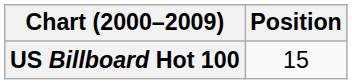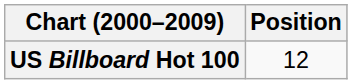 <table class="wikitable plainrowheaders" style="text-align:center">
 <tr>
 <th scope="col">Chart (2000–2009)</th>
 <th scope="col">Position</th>
 </tr>
 <tr>
 <th scope="row">US <em>Billboard</em> Hot 100</th>
-<td>15</td>
+<td>12</td>
 </tr>
 </table>
